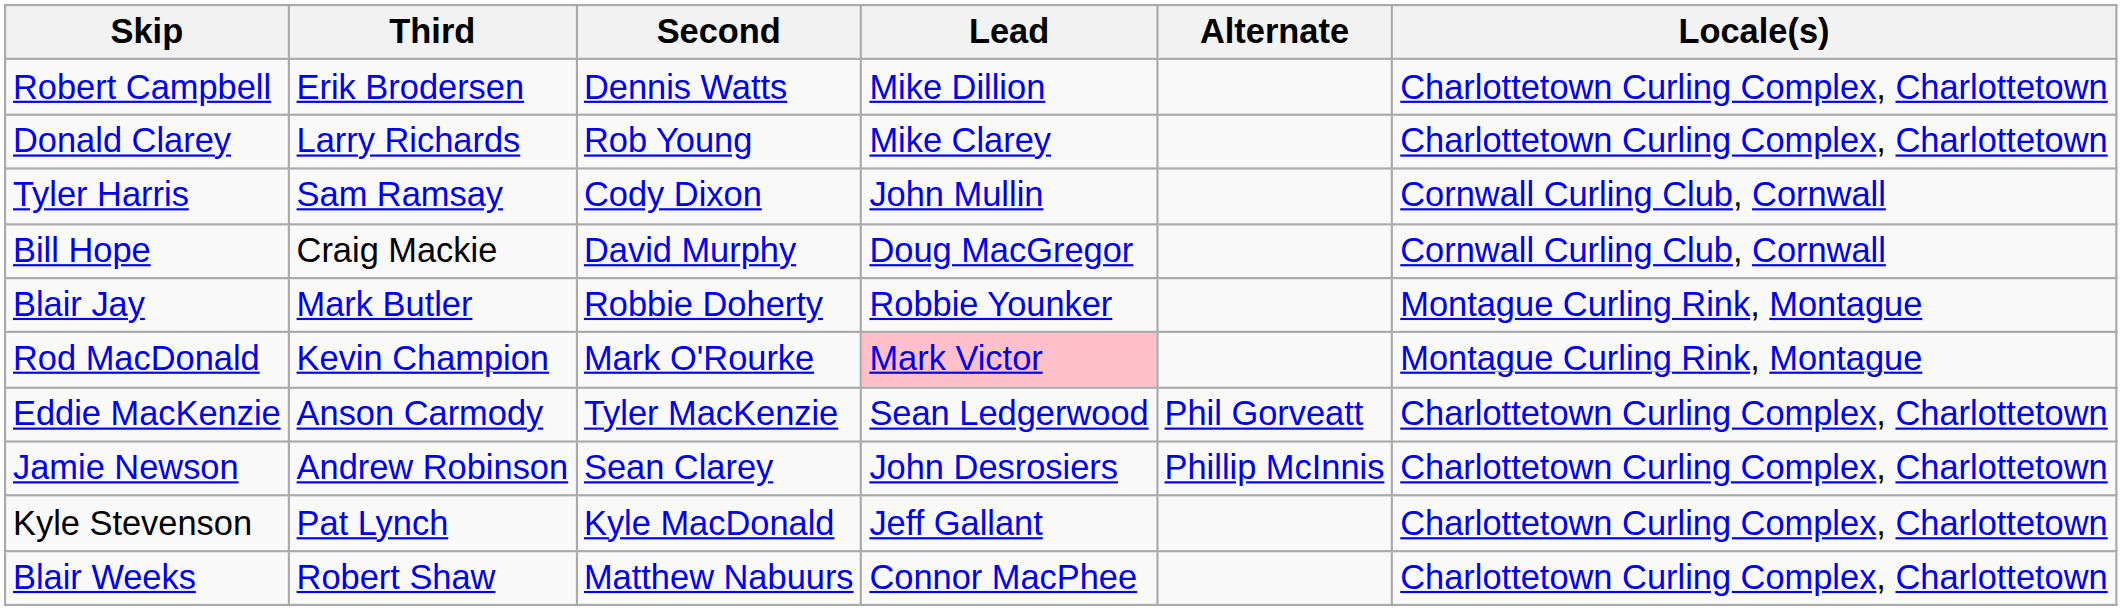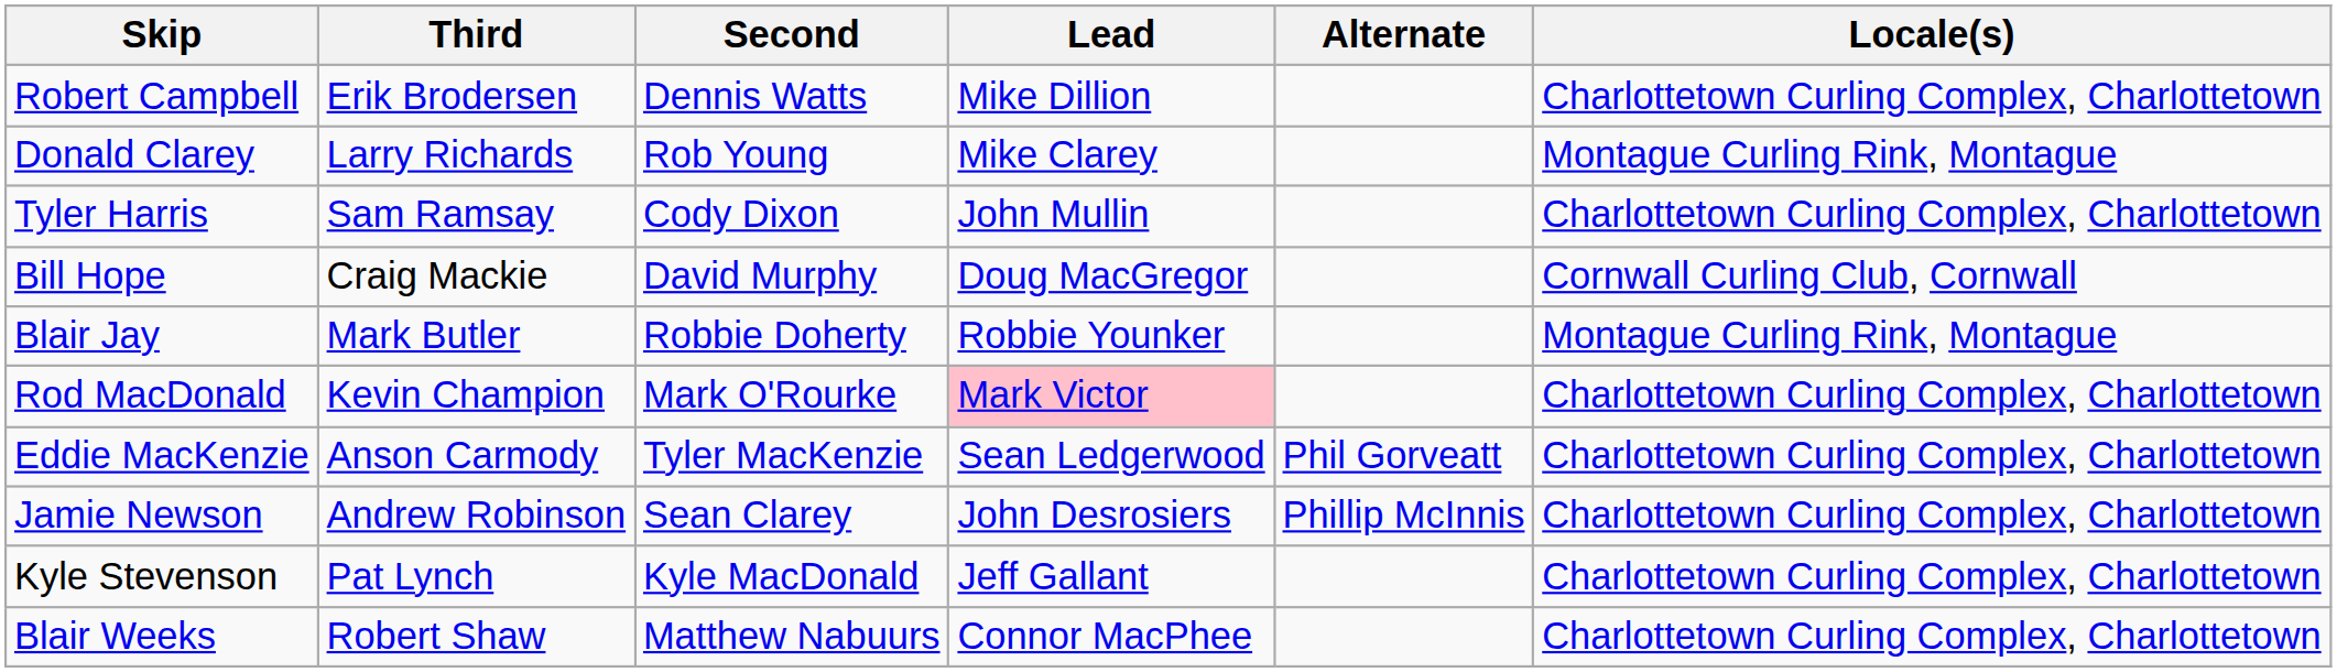 <table class="wikitable">
 <tr>
 <th>Skip</th>
 <th>Third</th>
 <th>Second</th>
 <th>Lead</th>
 <th>Alternate</th>
 <th>Locale(s)</th>
 </tr>
 <tr>
 <td><a href='#'>Robert Campbell</a></td>
 <td><a href='#'>Erik Brodersen</a></td>
 <td><a href='#'>Dennis Watts</a></td>
 <td><a href='#'>Mike Dillion</a></td>
 <td></td>
 <td><a href='#'>Charlottetown Curling Complex</a>, <a href='#'>Charlottetown</a></td>
 </tr>
 <tr>
 <td><a href='#'>Donald Clarey</a></td>
 <td><a href='#'>Larry Richards</a></td>
 <td><a href='#'>Rob Young</a></td>
 <td><a href='#'>Mike Clarey</a></td>
 <td></td>
-<td><a href='#'>Charlottetown Curling Complex</a>, <a href='#'>Charlottetown</a></td>
+<td><a href='#'>Montague Curling Rink</a>, <a href='#'>Montague</a></td>
 </tr>
 <tr>
 <td><a href='#'>Tyler Harris</a></td>
 <td><a href='#'>Sam Ramsay</a></td>
 <td><a href='#'>Cody Dixon</a></td>
 <td><a href='#'>John Mullin</a></td>
 <td></td>
-<td><a href='#'>Cornwall Curling Club</a>, <a href='#'>Cornwall</a></td>
+<td><a href='#'>Charlottetown Curling Complex</a>, <a href='#'>Charlottetown</a></td>
 </tr>
 <tr>
 <td><a href='#'>Bill Hope</a></td>
 <td>Craig Mackie</td>
 <td><a href='#'>David Murphy</a></td>
 <td><a href='#'>Doug MacGregor</a></td>
 <td></td>
 <td><a href='#'>Cornwall Curling Club</a>, <a href='#'>Cornwall</a></td>
 </tr>
 <tr>
 <td><a href='#'>Blair Jay</a></td>
 <td><a href='#'>Mark Butler</a></td>
 <td><a href='#'>Robbie Doherty</a></td>
 <td><a href='#'>Robbie Younker</a></td>
 <td></td>
 <td><a href='#'>Montague Curling Rink</a>, <a href='#'>Montague</a></td>
 </tr>
 <tr>
 <td><a href='#'>Rod MacDonald</a></td>
 <td><a href='#'>Kevin Champion</a></td>
 <td><a href='#'>Mark O'Rourke</a></td>
 <td style="background: pink;"><a href='#'>Mark Victor</a></td>
 <td></td>
-<td><a href='#'>Montague Curling Rink</a>, <a href='#'>Montague</a></td>
+<td><a href='#'>Charlottetown Curling Complex</a>, <a href='#'>Charlottetown</a></td>
 </tr>
 <tr>
 <td><a href='#'>Eddie MacKenzie</a></td>
 <td><a href='#'>Anson Carmody</a></td>
 <td><a href='#'>Tyler MacKenzie</a></td>
 <td><a href='#'>Sean Ledgerwood</a></td>
 <td><a href='#'>Phil Gorveatt</a></td>
 <td><a href='#'>Charlottetown Curling Complex</a>, <a href='#'>Charlottetown</a></td>
 </tr>
 <tr>
 <td><a href='#'>Jamie Newson</a></td>
 <td><a href='#'>Andrew Robinson</a></td>
 <td><a href='#'>Sean Clarey</a></td>
 <td><a href='#'>John Desrosiers</a></td>
 <td><a href='#'>Phillip McInnis</a></td>
 <td><a href='#'>Charlottetown Curling Complex</a>, <a href='#'>Charlottetown</a></td>
 </tr>
 <tr>
 <td>Kyle Stevenson</td>
 <td><a href='#'>Pat Lynch</a></td>
 <td><a href='#'>Kyle MacDonald</a></td>
 <td><a href='#'>Jeff Gallant</a></td>
 <td></td>
 <td><a href='#'>Charlottetown Curling Complex</a>, <a href='#'>Charlottetown</a></td>
 </tr>
 <tr>
 <td><a href='#'>Blair Weeks</a></td>
 <td><a href='#'>Robert Shaw</a></td>
 <td><a href='#'>Matthew Nabuurs</a></td>
 <td><a href='#'>Connor MacPhee</a></td>
 <td></td>
 <td><a href='#'>Charlottetown Curling Complex</a>, <a href='#'>Charlottetown</a></td>
 </tr>
 </table>
